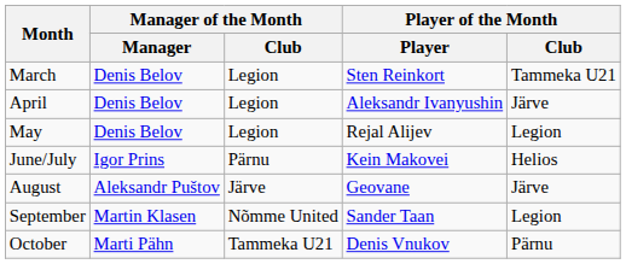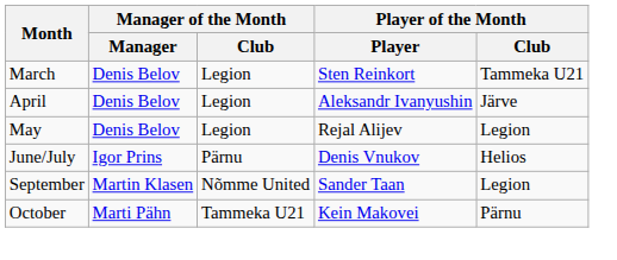 <table class="wikitable">
 <tr>
 <th rowspan=2>Month</th>
 <th colspan=2>Manager of the Month</th>
 <th colspan=2>Player of the Month</th>
 </tr>
 <tr>
 <th>Manager</th>
 <th>Club</th>
 <th>Player</th>
 <th>Club</th>
 </tr>
 <tr>
 <td>March</td>
 <td> <a href='#'>Denis Belov</a></td>
 <td>Legion</td>
 <td> <a href='#'>Sten Reinkort</a></td>
 <td>Tammeka U21</td>
 </tr>
 <tr>
 <td>April</td>
 <td> <a href='#'>Denis Belov</a></td>
 <td>Legion</td>
 <td> <a href='#'>Aleksandr Ivanyushin</a></td>
 <td>Järve</td>
 </tr>
 <tr>
 <td>May</td>
 <td> <a href='#'>Denis Belov</a></td>
 <td>Legion</td>
 <td> Rejal Alijev</td>
 <td>Legion</td>
 </tr>
 <tr>
 <td>June/July</td>
 <td> <a href='#'>Igor Prins</a></td>
 <td>Pärnu</td>
-<td> <a href='#'>Kein Makovei</a></td>
+<td> <a href='#'>Denis Vnukov</a></td>
 <td>Helios</td>
-</tr>
-<tr>
-<td>August</td>
-<td> <a href='#'>Aleksandr Puštov</a></td>
-<td>Järve</td>
-<td> <a href='#'>Geovane</a></td>
-<td>Järve</td>
 </tr>
 <tr>
 <td>September</td>
 <td> <a href='#'>Martin Klasen</a></td>
 <td>Nõmme United</td>
 <td> <a href='#'>Sander Taan</a></td>
 <td>Legion</td>
 </tr>
 <tr>
 <td>October</td>
 <td> <a href='#'>Marti Pähn</a></td>
 <td>Tammeka U21</td>
-<td> <a href='#'>Denis Vnukov</a></td>
+<td> <a href='#'>Kein Makovei</a></td>
 <td>Pärnu</td>
 </tr>
 </table>
